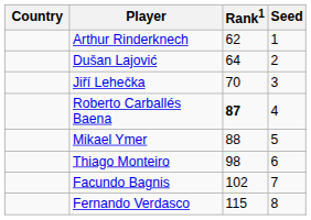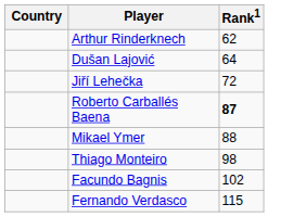 <table class="sortable wikitable">
 <tr>
 <th width="70">Country</th>
 <th width="175">Player</th>
 <th>Rank<sup>1</sup></th>
-<th>Seed</th>
 </tr>
 <tr>
 <td></td>
 <td><a href='#'>Arthur Rinderknech</a></td>
 <td>62</td>
-<td>1</td>
 </tr>
 <tr>
 <td></td>
 <td><a href='#'>Dušan Lajović</a></td>
 <td>64</td>
-<td>2</td>
 </tr>
 <tr>
 <td></td>
 <td><a href='#'>Jiří Lehečka</a></td>
-<td>70</td>
-<td>3</td>
+<td>72</td>
 </tr>
 <tr>
 <td></td>
 <td><a href='#'>Roberto Carballés Baena</a></td>
 <td><strong>87</strong></td>
-<td>4</td>
 </tr>
 <tr>
 <td></td>
 <td><a href='#'>Mikael Ymer</a></td>
 <td>88</td>
-<td>5</td>
 </tr>
 <tr>
 <td></td>
 <td><a href='#'>Thiago Monteiro</a></td>
 <td>98</td>
-<td>6</td>
 </tr>
 <tr>
 <td></td>
 <td><a href='#'>Facundo Bagnis</a></td>
 <td>102</td>
-<td>7</td>
 </tr>
 <tr>
 <td></td>
 <td><a href='#'>Fernando Verdasco</a></td>
 <td>115</td>
-<td>8</td>
 </tr>
 </table>
